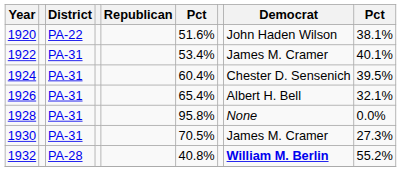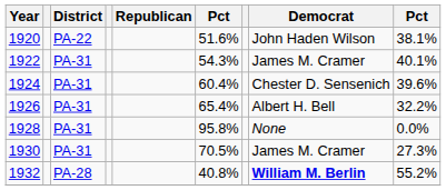 <table class="wikitable" style="margin:0.5em ; font-size:95%">
 <tr>
 <th>Year</th>
 <th></th>
 <th>District</th>
 <th></th>
 <th>Republican</th>
 <th>Pct</th>
 <th></th>
 <th>Democrat</th>
 <th>Pct</th>
 </tr>
 <tr>
 <td><a href='#'>1920</a></td>
 <td></td>
 <td><a href='#'>PA-22</a></td>
 <td></td>
 <td></td>
 <td>51.6%</td>
 <td></td>
 <td>John Haden Wilson</td>
 <td>38.1%</td>
 </tr>
 <tr>
 <td><a href='#'>1922</a></td>
 <td></td>
 <td><a href='#'>PA-31</a></td>
 <td></td>
 <td></td>
-<td>53.4%</td>
+<td>54.3%</td>
 <td></td>
 <td>James M. Cramer</td>
 <td>40.1%</td>
 </tr>
 <tr>
 <td><a href='#'>1924</a></td>
 <td></td>
 <td><a href='#'>PA-31</a></td>
 <td></td>
 <td></td>
 <td>60.4%</td>
 <td></td>
 <td>Chester D. Sensenich</td>
-<td>39.5%</td>
+<td>39.6%</td>
 </tr>
 <tr>
 <td><a href='#'>1926</a></td>
 <td></td>
 <td><a href='#'>PA-31</a></td>
 <td></td>
 <td></td>
 <td>65.4%</td>
 <td></td>
 <td>Albert H. Bell</td>
-<td>32.1%</td>
+<td>32.2%</td>
 </tr>
 <tr>
 <td><a href='#'>1928</a></td>
 <td></td>
 <td><a href='#'>PA-31</a></td>
 <td></td>
 <td></td>
 <td>95.8%</td>
 <td></td>
 <td><em>None</em></td>
 <td>0.0%</td>
 </tr>
 <tr>
 <td><a href='#'>1930</a></td>
 <td></td>
 <td><a href='#'>PA-31</a></td>
 <td></td>
 <td></td>
 <td>70.5%</td>
 <td></td>
 <td>James M. Cramer</td>
 <td>27.3%</td>
 </tr>
 <tr>
 <td><a href='#'>1932</a></td>
 <td></td>
 <td><a href='#'>PA-28</a></td>
 <td></td>
 <td></td>
 <td>40.8%</td>
 <td></td>
 <td><strong><a href='#'>William M. Berlin</a></strong></td>
 <td>55.2%</td>
 </tr>
 <tr>
 </tr>
 </table>
